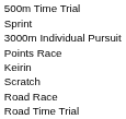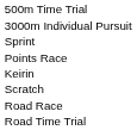 <table>
 <tr>
 <td>500m Time Trial</td>
 <td></td>
 <td></td>
 <td></td>
 </tr>
 <tr>
-<td>Sprint</td>
+<td>3000m Individual Pursuit</td>
 <td></td>
 <td></td>
 <td></td>
 </tr>
 <tr>
-<td>3000m Individual Pursuit</td>
+<td>Sprint</td>
 <td></td>
 <td></td>
 <td></td>
 </tr>
 <tr>
 <td>Points Race</td>
 <td></td>
 <td></td>
 <td></td>
 </tr>
 <tr>
 <td>Keirin</td>
 <td></td>
 <td></td>
 <td></td>
 </tr>
 <tr>
 <td>Scratch</td>
 <td></td>
 <td></td>
 <td></td>
 </tr>
 <tr>
 <td>Road Race</td>
 <td></td>
 <td></td>
 <td></td>
 </tr>
 <tr>
 <td>Road Time Trial</td>
 <td></td>
 <td></td>
 <td></td>
 </tr>
 </table>
